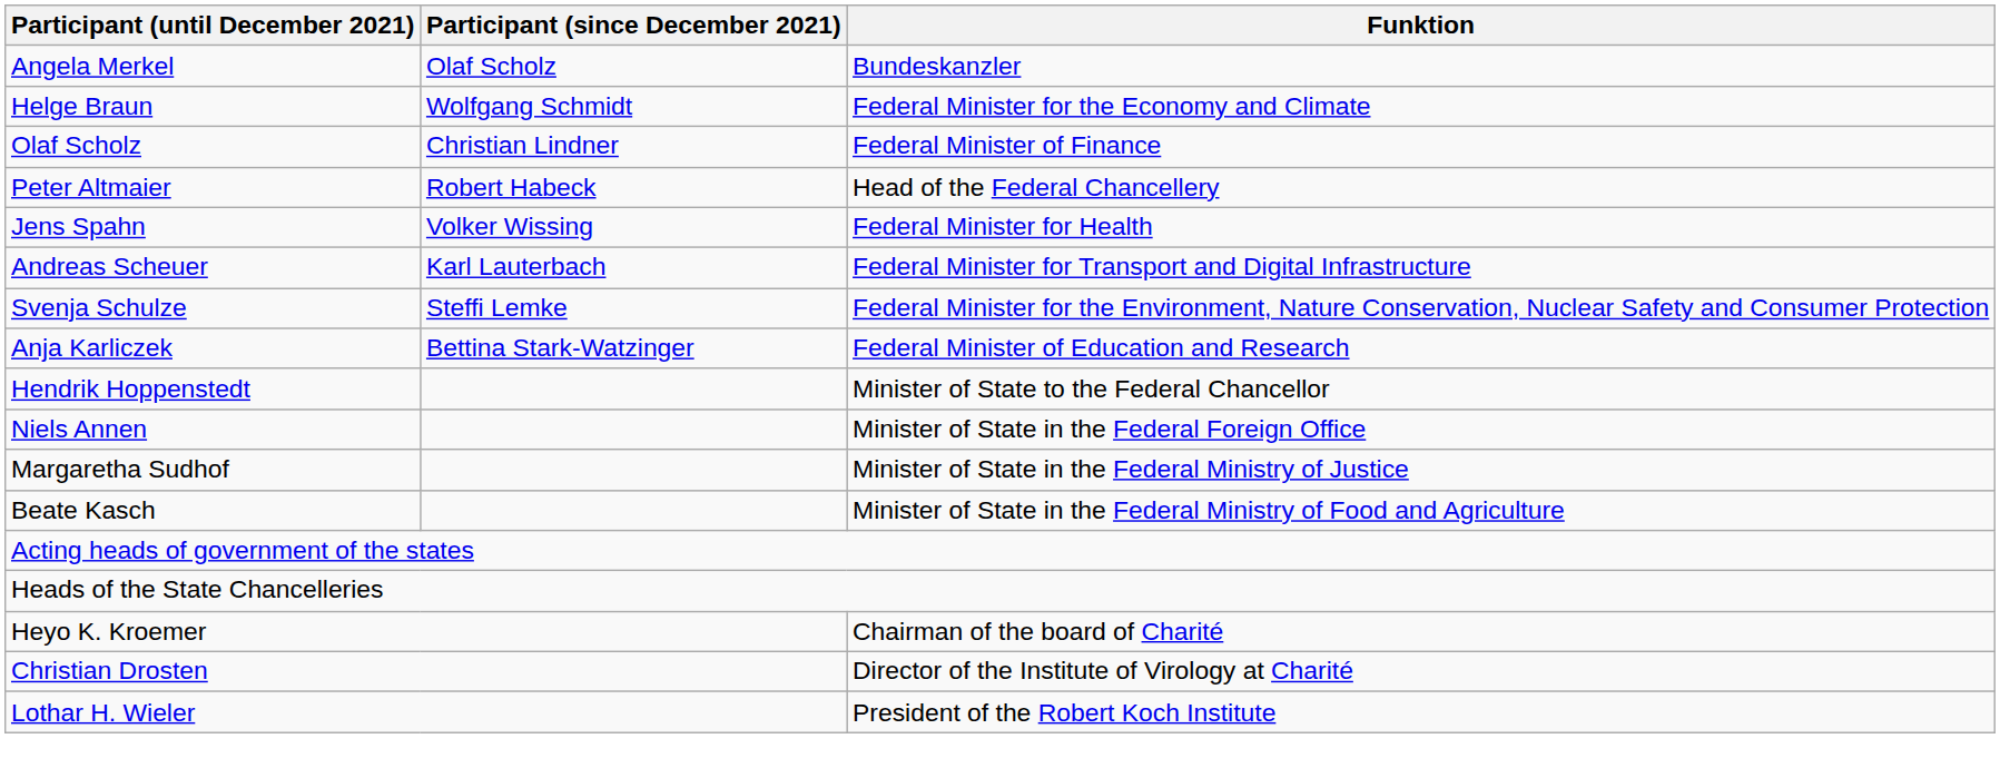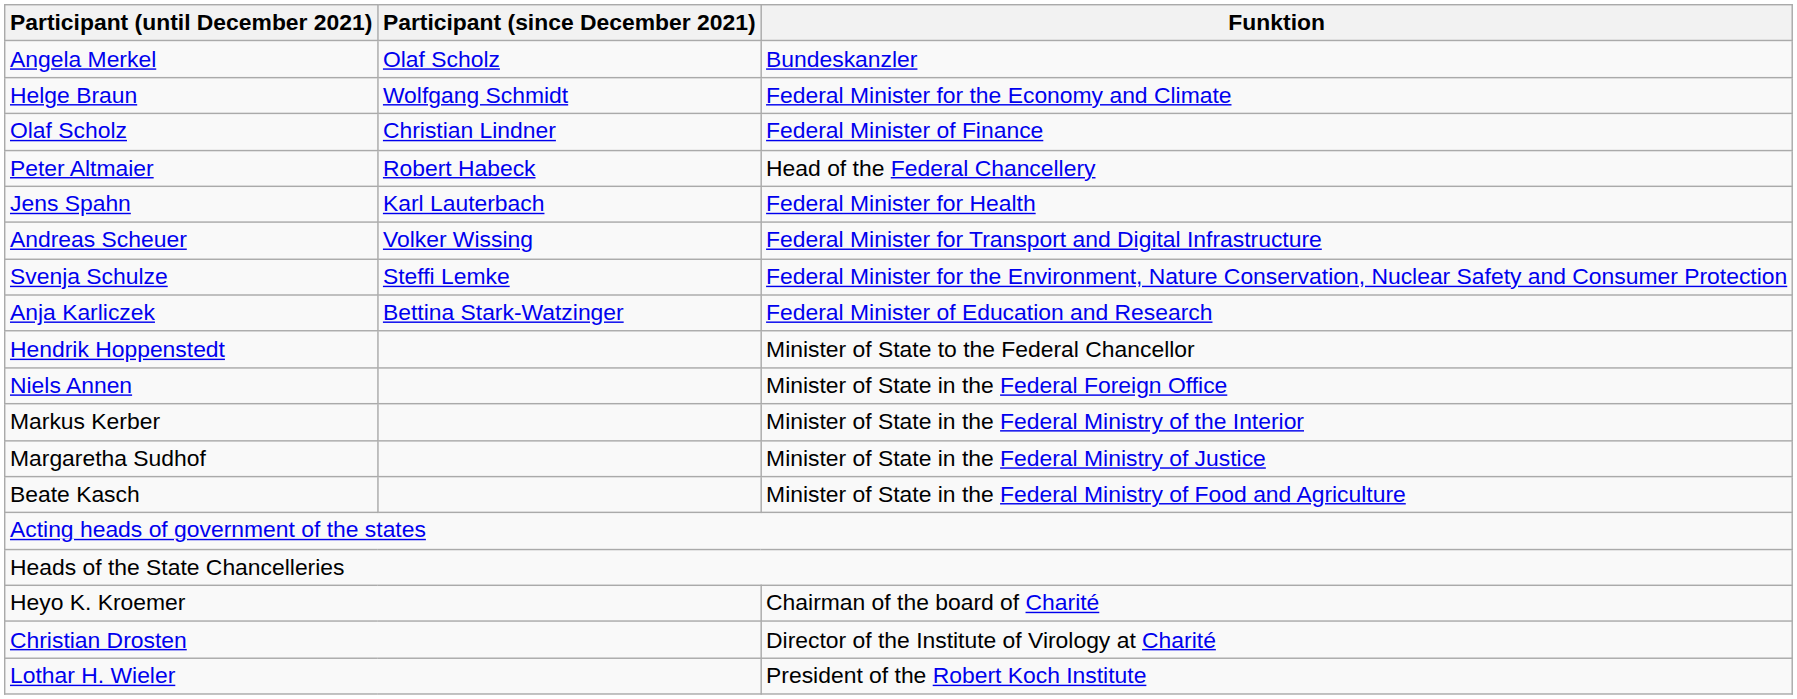 <table class="wikitable">
 <tr>
 <th>Participant (until December 2021)</th>
 <th>Participant (since December 2021)</th>
 <th>Funktion</th>
 </tr>
 <tr>
 <td><a href='#'>Angela Merkel</a></td>
 <td><a href='#'>Olaf Scholz</a></td>
 <td><a href='#'>Bundeskanzler</a></td>
 </tr>
 <tr>
 <td><a href='#'>Helge Braun</a></td>
 <td><a href='#'>Wolfgang Schmidt</a></td>
 <td><a href='#'>Federal Minister for the Economy and Climate</a></td>
 </tr>
 <tr>
 <td><a href='#'>Olaf Scholz</a></td>
 <td><a href='#'>Christian Lindner</a></td>
 <td><a href='#'>Federal Minister of Finance</a></td>
 </tr>
 <tr>
 <td><a href='#'>Peter Altmaier</a></td>
 <td><a href='#'>Robert Habeck</a></td>
 <td>Head of the <a href='#'>Federal Chancellery</a></td>
 </tr>
 <tr>
 <td><a href='#'>Jens Spahn</a></td>
-<td><a href='#'>Volker Wissing</a></td>
+<td><a href='#'>Karl Lauterbach</a></td>
 <td><a href='#'>Federal Minister for Health</a></td>
 </tr>
 <tr>
 <td><a href='#'>Andreas Scheuer</a></td>
-<td><a href='#'>Karl Lauterbach</a></td>
+<td><a href='#'>Volker Wissing</a></td>
 <td><a href='#'>Federal Minister for Transport and Digital Infrastructure</a></td>
 </tr>
 <tr>
 <td><a href='#'>Svenja Schulze</a></td>
 <td><a href='#'>Steffi Lemke</a></td>
 <td><a href='#'>Federal Minister for the Environment, Nature Conservation, Nuclear Safety and Consumer Protection</a></td>
 </tr>
 <tr>
 <td><a href='#'>Anja Karliczek</a></td>
 <td><a href='#'>Bettina Stark-Watzinger</a></td>
 <td><a href='#'>Federal Minister of Education and Research</a></td>
 </tr>
 <tr>
 <td><a href='#'>Hendrik Hoppenstedt</a></td>
 <td></td>
 <td>Minister of State to the Federal Chancellor</td>
 </tr>
 <tr>
 <td><a href='#'>Niels Annen</a></td>
 <td></td>
 <td>Minister of State in the <a href='#'>Federal Foreign Office</a></td>
+</tr>
+<tr>
+<td>Markus Kerber</td>
+<td></td>
+<td>Minister of State in the <a href='#'>Federal Ministry of the Interior</a></td>
 </tr>
 <tr>
 <td>Margaretha Sudhof</td>
 <td></td>
 <td>Minister of State in the <a href='#'>Federal Ministry of Justice</a></td>
 </tr>
 <tr>
 <td>Beate Kasch</td>
 <td></td>
 <td>Minister of State in the <a href='#'>Federal Ministry of Food and Agriculture</a></td>
 </tr>
 <tr>
 <td colspan="3"><a href='#'>Acting heads of government of the states</a></td>
 </tr>
 <tr>
 <td colspan="3">Heads of the State Chancelleries</td>
 </tr>
 <tr>
 <td colspan="2">Heyo K. Kroemer</td>
 <td>Chairman of the board of <a href='#'>Charité</a></td>
 </tr>
 <tr>
 <td colspan="2"><a href='#'>Christian Drosten</a></td>
 <td>Director of the Institute of Virology at <a href='#'>Charité</a></td>
 </tr>
 <tr>
 <td colspan="2"><a href='#'>Lothar H. Wieler</a></td>
 <td>President of the <a href='#'>Robert Koch Institute</a></td>
 </tr>
 </table>
